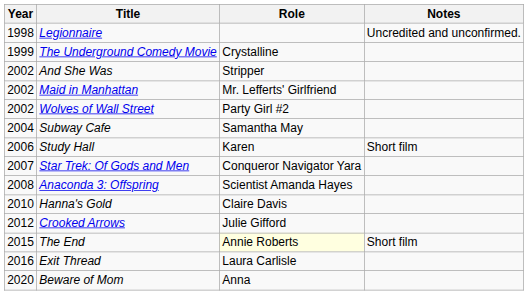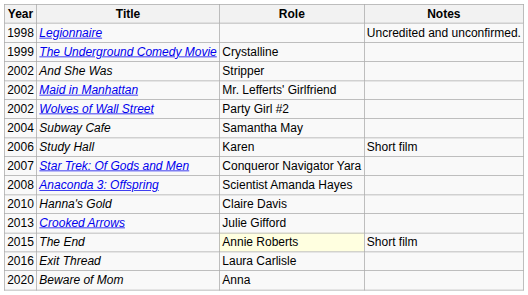 <table class="wikitable sortable">
 <tr>
 <th>Year</th>
 <th>Title</th>
 <th>Role</th>
 <th class="unsortable">Notes</th>
 </tr>
 <tr>
 <td>1998</td>
 <td><em><a href='#'>Legionnaire</a></em></td>
 <td></td>
 <td>Uncredited and unconfirmed.</td>
 </tr>
 <tr>
 <td>1999</td>
 <td><em><a href='#'>The Underground Comedy Movie</a></em></td>
 <td>Crystalline</td>
 <td></td>
 </tr>
 <tr>
 <td>2002</td>
 <td><em>And She Was</em></td>
 <td>Stripper</td>
 <td></td>
 </tr>
 <tr>
 <td>2002</td>
 <td><em><a href='#'>Maid in Manhattan</a></em></td>
 <td>Mr. Lefferts' Girlfriend</td>
 <td></td>
 </tr>
 <tr>
 <td>2002</td>
 <td><em><a href='#'>Wolves of Wall Street</a></em></td>
 <td>Party Girl #2</td>
 <td></td>
 </tr>
 <tr>
 <td>2004</td>
 <td><em>Subway Cafe</em></td>
 <td>Samantha May</td>
 <td></td>
 </tr>
 <tr>
 <td>2006</td>
 <td><em>Study Hall</em></td>
 <td>Karen</td>
 <td>Short film</td>
 </tr>
 <tr>
 <td>2007</td>
 <td><em><a href='#'>Star Trek: Of Gods and Men</a></em></td>
 <td>Conqueror Navigator Yara</td>
 <td></td>
 </tr>
 <tr>
 <td>2008</td>
 <td><em><a href='#'>Anaconda 3: Offspring</a></em></td>
 <td>Scientist Amanda Hayes</td>
 <td></td>
 </tr>
 <tr>
 <td>2010</td>
 <td><em>Hanna's Gold</em></td>
 <td>Claire Davis</td>
 <td></td>
 </tr>
 <tr>
-<td>2012</td>
+<td>2013</td>
 <td><em><a href='#'>Crooked Arrows</a></em></td>
 <td>Julie Gifford</td>
 <td></td>
 </tr>
 <tr>
 <td>2015</td>
 <td><em>The End</em></td>
 <td style="background: lightyellow;">Annie Roberts</td>
 <td>Short film</td>
 </tr>
 <tr>
 <td>2016</td>
 <td><em>Exit Thread</em></td>
 <td>Laura Carlisle</td>
 <td></td>
 </tr>
 <tr>
 <td>2020</td>
 <td><em>Beware of Mom</em></td>
 <td>Anna</td>
 <td></td>
 </tr>
 </table>
